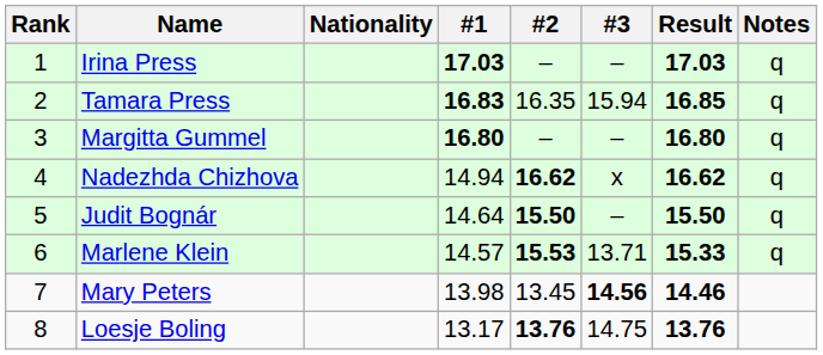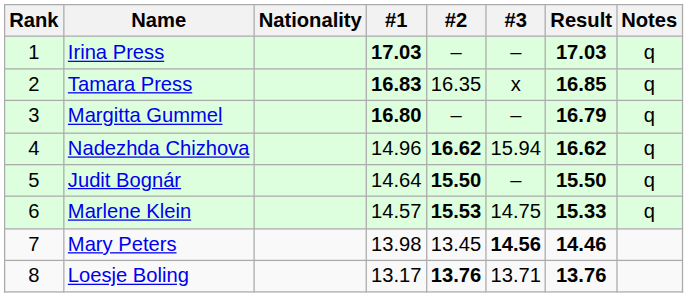 <table class="wikitable sortable" style="text-align:center">
 <tr>
 <th>Rank</th>
 <th>Name</th>
 <th>Nationality</th>
 <th>#1</th>
 <th>#2</th>
 <th>#3</th>
 <th>Result</th>
 <th>Notes</th>
 </tr>
 <tr bgcolor=ddffdd>
 <td>1</td>
 <td align="left"><a href='#'>Irina Press</a></td>
 <td align=left></td>
 <td><strong>17.03</strong></td>
 <td>–</td>
 <td>–</td>
 <td><strong>17.03</strong></td>
 <td>q</td>
 </tr>
 <tr bgcolor=ddffdd>
 <td>2</td>
 <td align="left"><a href='#'>Tamara Press</a></td>
 <td align=left></td>
 <td><strong>16.83</strong></td>
 <td>16.35</td>
-<td>15.94</td>
+<td>x</td>
 <td><strong>16.85</strong></td>
 <td>q</td>
 </tr>
 <tr bgcolor=ddffdd>
 <td>3</td>
 <td align="left"><a href='#'>Margitta Gummel</a></td>
 <td align=left></td>
 <td><strong>16.80</strong></td>
 <td>–</td>
 <td>–</td>
-<td><strong>16.80</strong></td>
+<td><strong>16.79</strong></td>
 <td>q</td>
 </tr>
 <tr bgcolor=ddffdd>
 <td>4</td>
 <td align="left"><a href='#'>Nadezhda Chizhova</a></td>
 <td align=left></td>
-<td>14.94</td>
+<td>14.96</td>
 <td><strong>16.62</strong></td>
-<td>x</td>
+<td>15.94</td>
 <td><strong>16.62</strong></td>
 <td>q</td>
 </tr>
 <tr bgcolor=ddffdd>
 <td>5</td>
 <td align="left"><a href='#'>Judit Bognár</a></td>
 <td align=left></td>
 <td>14.64</td>
 <td><strong>15.50</strong></td>
 <td>–</td>
 <td><strong>15.50</strong></td>
 <td>q</td>
 </tr>
 <tr bgcolor=ddffdd>
 <td>6</td>
 <td align="left"><a href='#'>Marlene Klein</a></td>
 <td align=left></td>
 <td>14.57</td>
 <td><strong>15.53</strong></td>
-<td>13.71</td>
+<td>14.75</td>
 <td><strong>15.33</strong></td>
 <td>q</td>
 </tr>
 <tr>
 <td>7</td>
 <td align="left"><a href='#'>Mary Peters</a></td>
 <td align=left></td>
 <td>13.98</td>
 <td>13.45</td>
 <td><strong>14.56</strong></td>
 <td><strong>14.46</strong></td>
 <td></td>
 </tr>
 <tr>
 <td>8</td>
 <td align="left"><a href='#'>Loesje Boling</a></td>
 <td align=left></td>
 <td>13.17</td>
 <td><strong>13.76</strong></td>
-<td>14.75</td>
+<td>13.71</td>
 <td><strong>13.76</strong></td>
 <td></td>
 </tr>
 </table>
